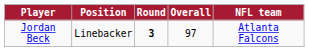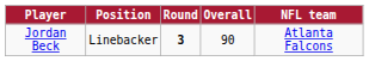 <table class="wikitable" width="65%">
 <tr align="center"  style="background:#A81933;color:#FFFFFF;">
 <td><strong>Player</strong></td>
 <td><strong>Position</strong></td>
 <td><strong>Round</strong></td>
 <td><strong>Overall</strong></td>
 <td><strong>NFL team</strong></td>
 </tr>
 <tr align="center" bgcolor="">
 <td><a href='#'>Jordan Beck</a></td>
 <td>Linebacker</td>
 <td><strong>3</strong></td>
-<td>97</td>
+<td>90</td>
 <td><a href='#'>Atlanta Falcons</a></td>
 </tr>
 </table>
